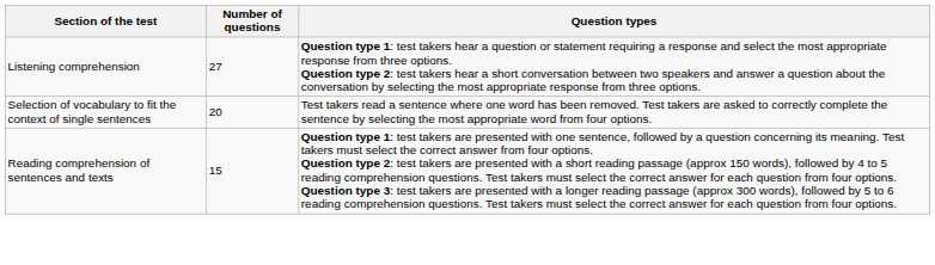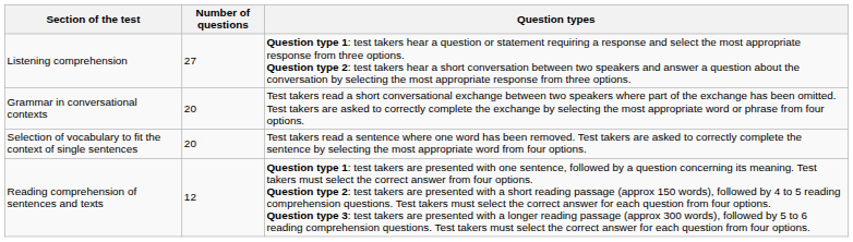 <table class="wikitable">
 <tr>
 <th>Section of the test</th>
 <th>Number of questions</th>
 <th>Question types</th>
 </tr>
 <tr>
 <td>Listening comprehension</td>
 <td>27</td>
 <td><strong>Question type 1</strong>:  test takers hear a question or statement requiring a response and select the most appropriate response from three options.<br><strong>Question type 2</strong>: test takers hear a short conversation between two speakers and answer a question about the conversation by selecting the most appropriate response from three options.</td>
 </tr>
 <tr>
+<td>Grammar in conversational contexts</td>
+<td>20</td>
+<td>Test takers read a short conversational exchange between two speakers where part of the exchange has been omitted. Test takers are asked to correctly complete the exchange by selecting the most appropriate word or phrase from four options.</td>
+</tr>
+<tr>
 <td>Selection of vocabulary to fit the context of single sentences</td>
 <td>20</td>
 <td>Test takers read a sentence where one word has been removed. Test takers are asked to correctly complete the sentence by selecting the most appropriate word from four options.</td>
 </tr>
 <tr>
 <td>Reading comprehension of sentences and texts</td>
-<td>15</td>
+<td>12</td>
 <td><strong>Question type 1</strong>: test takers are presented with one sentence, followed by a question concerning its meaning. Test takers must select the correct answer from four options.<br><strong>Question type 2</strong>: test takers are presented with a short reading passage (approx 150 words), followed by 4 to 5 reading comprehension questions. Test takers must select the correct answer for each question from four options.<br><strong>Question type 3</strong>: test takers are presented with a longer reading passage (approx 300 words), followed by 5 to 6 reading comprehension questions. Test takers must select the correct answer for each question from four options.</td>
 </tr>
 </table>
